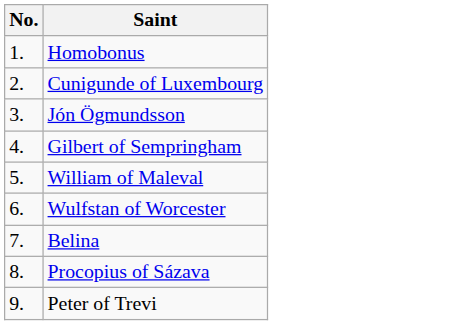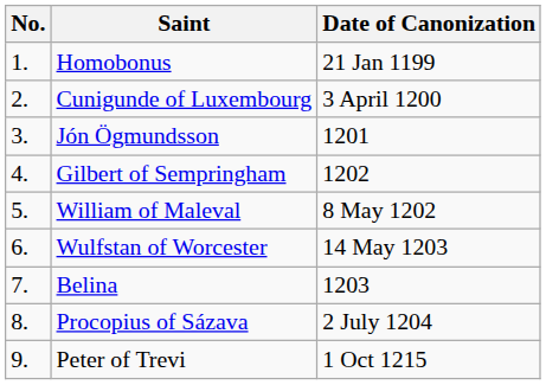 <table class="wikitable">
 <tr>
 <th>No.</th>
 <th>Saint</th>
+<th>Date of Canonization</th>
 </tr>
 <tr>
 <td>1.</td>
 <td><a href='#'>Homobonus</a></td>
+<td>21 Jan 1199</td>
 </tr>
 <tr>
 <td>2.</td>
 <td><a href='#'>Cunigunde of Luxembourg</a></td>
+<td>3 April 1200</td>
 </tr>
 <tr>
 <td>3.</td>
 <td><a href='#'>Jón Ögmundsson</a></td>
+<td>1201</td>
 </tr>
 <tr>
 <td>4.</td>
 <td><a href='#'>Gilbert of Sempringham</a></td>
+<td>1202</td>
 </tr>
 <tr>
 <td>5.</td>
 <td><a href='#'>William of Maleval</a></td>
+<td>8 May 1202</td>
 </tr>
 <tr>
 <td>6.</td>
 <td><a href='#'>Wulfstan of Worcester</a></td>
+<td>14 May 1203</td>
 </tr>
 <tr>
 <td>7.</td>
 <td><a href='#'>Belina</a></td>
+<td>1203</td>
 </tr>
 <tr>
 <td>8.</td>
 <td><a href='#'>Procopius of Sázava</a></td>
+<td>2 July 1204</td>
 </tr>
 <tr>
 <td>9.</td>
 <td>Peter of Trevi</td>
+<td>1 Oct 1215</td>
 </tr>
 </table>
